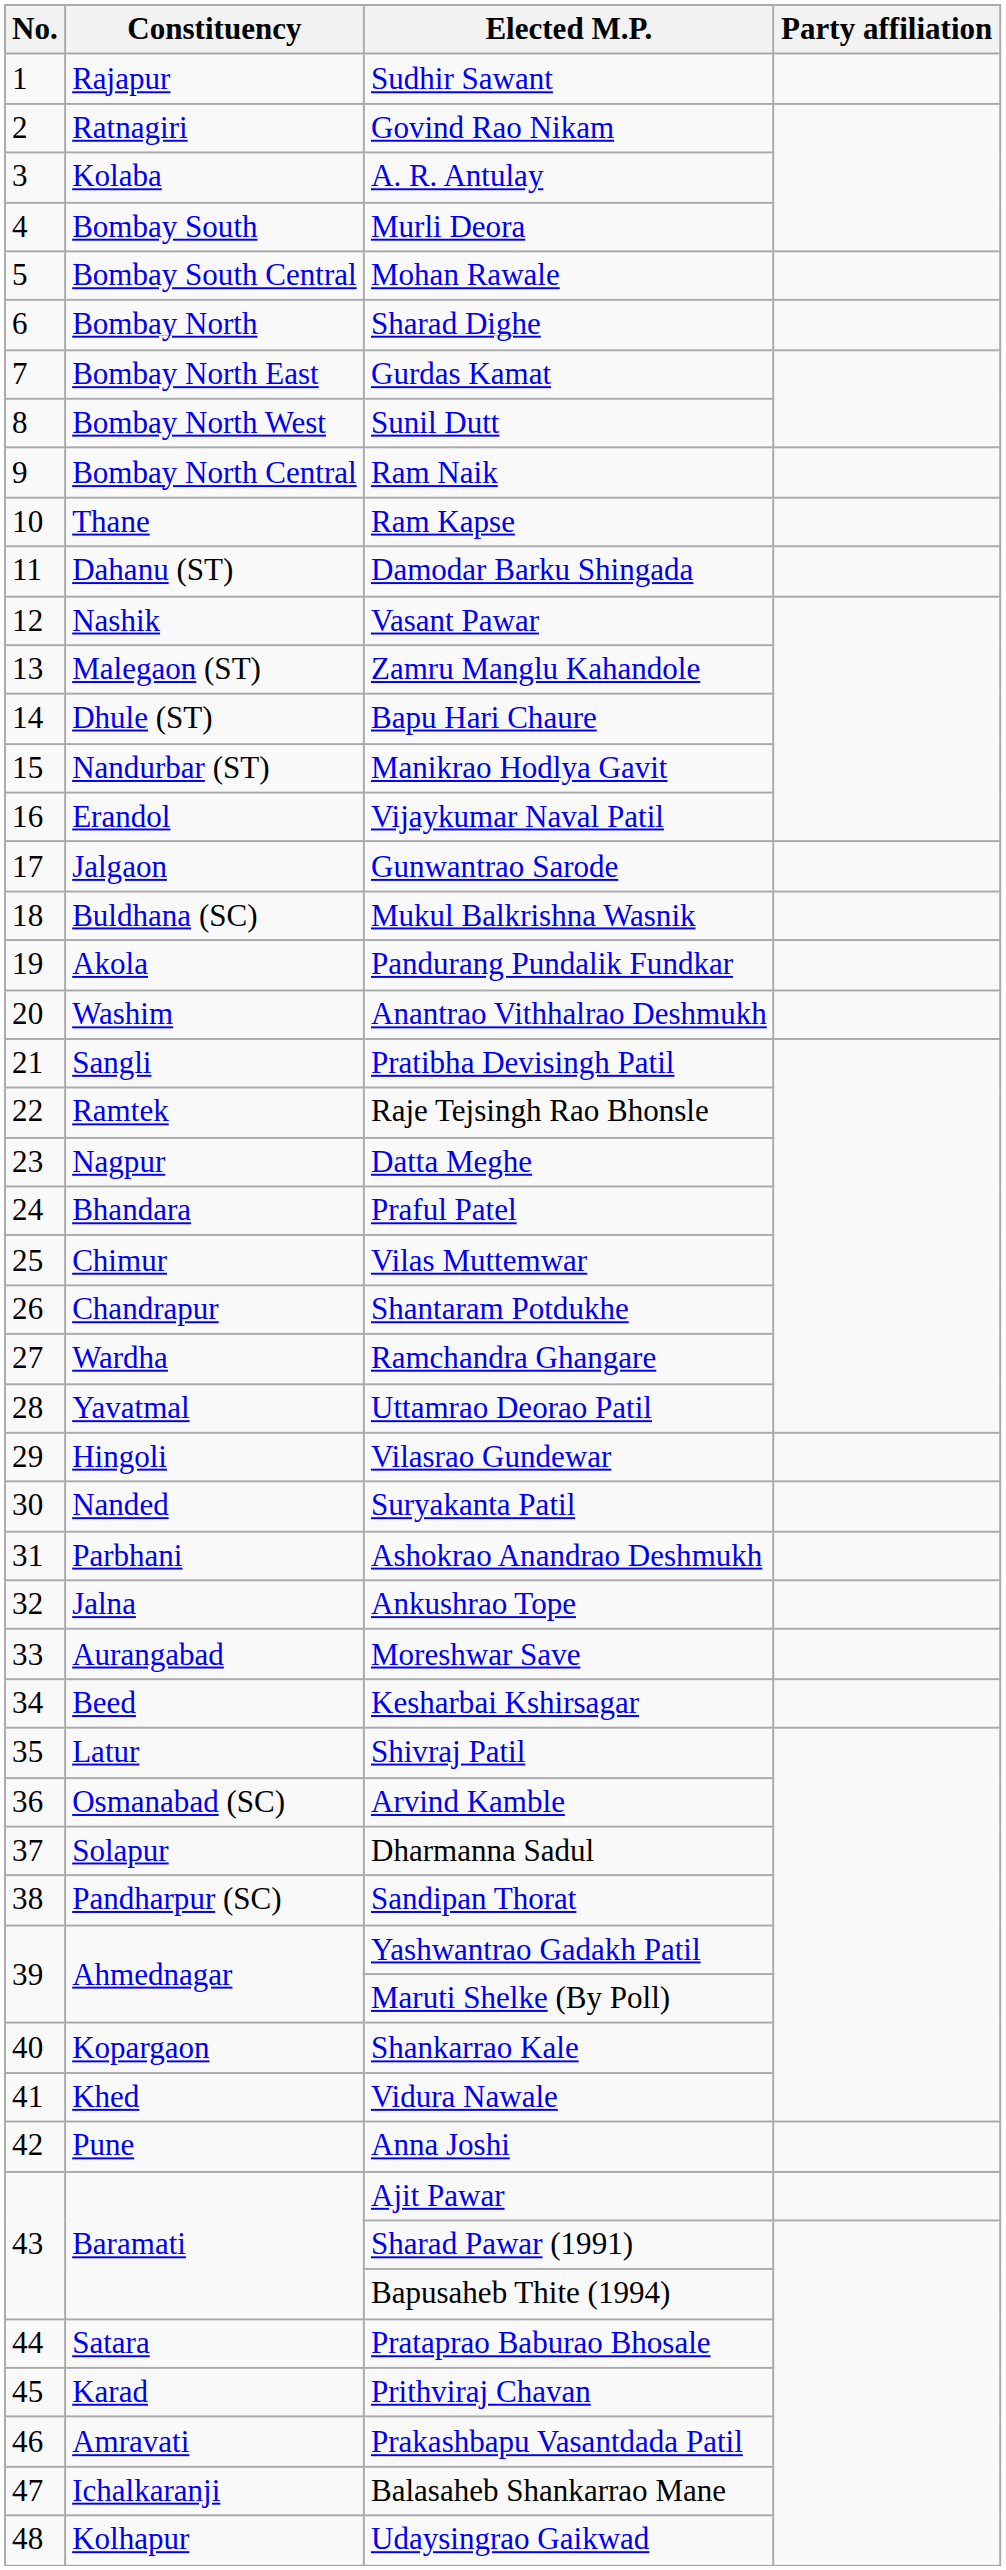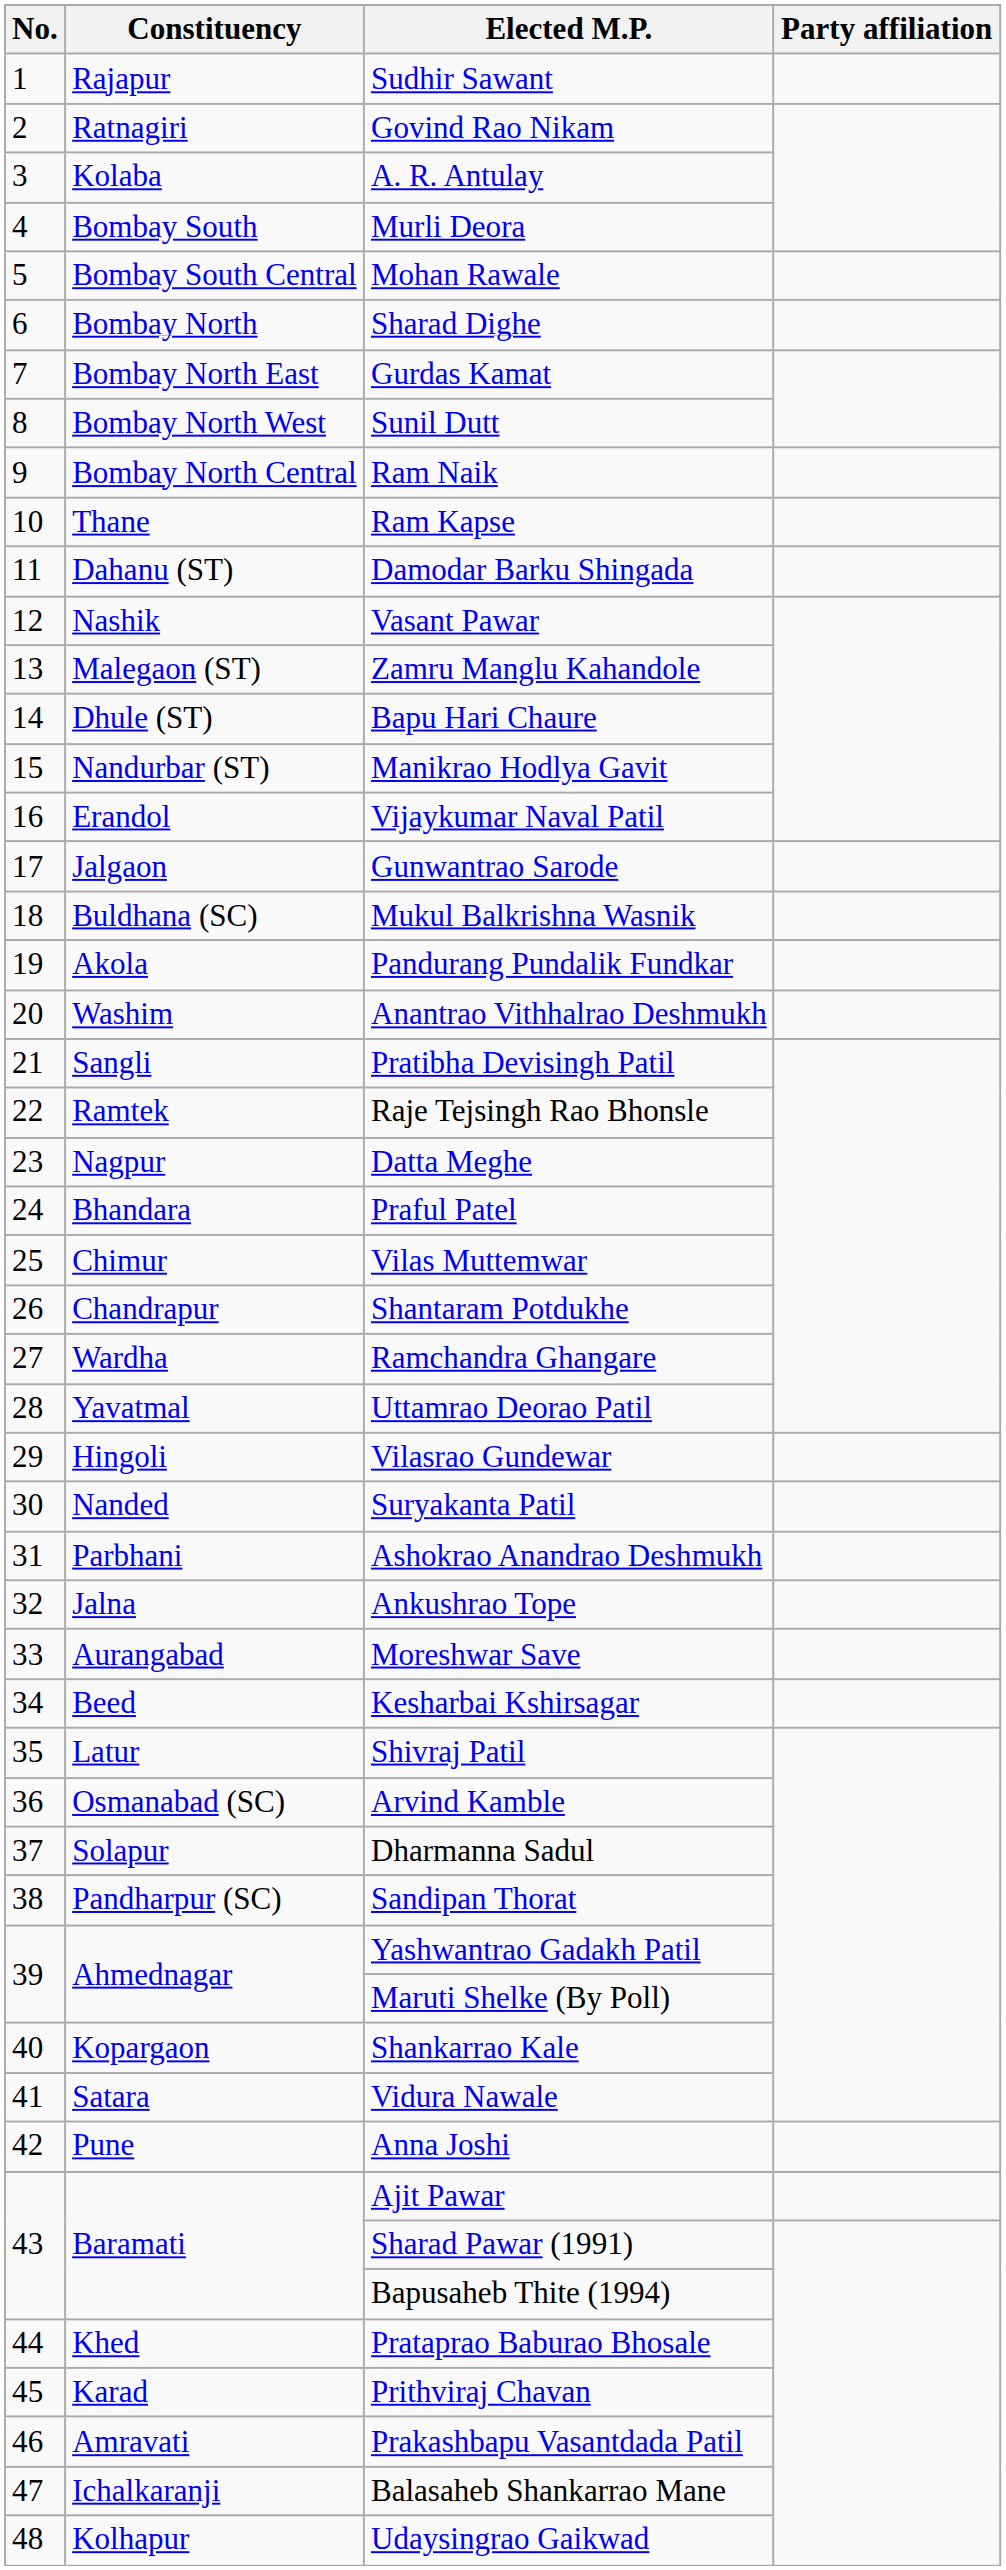 <table class="wikitable">
 <tr>
 <th>No.</th>
 <th>Constituency</th>
 <th>Elected M.P.</th>
 <th colspan="2">Party affiliation</th>
 </tr>
 <tr>
 <td>1</td>
 <td><a href='#'>Rajapur</a></td>
 <td><a href='#'>Sudhir Sawant</a></td>
 <td></td>
 </tr>
 <tr>
 <td>2</td>
 <td><a href='#'>Ratnagiri</a></td>
 <td><a href='#'>Govind Rao Nikam</a></td>
 </tr>
 <tr>
 <td>3</td>
 <td><a href='#'>Kolaba</a></td>
 <td><a href='#'>A. R. Antulay</a></td>
 </tr>
 <tr>
 <td>4</td>
 <td><a href='#'>Bombay South</a></td>
 <td><a href='#'>Murli Deora</a></td>
 </tr>
 <tr>
 <td>5</td>
 <td><a href='#'>Bombay South Central</a></td>
 <td><a href='#'>Mohan Rawale</a></td>
 <td></td>
 </tr>
 <tr>
 <td>6</td>
 <td><a href='#'>Bombay North</a></td>
 <td><a href='#'>Sharad Dighe</a></td>
 <td></td>
 </tr>
 <tr>
 <td>7</td>
 <td><a href='#'>Bombay North East</a></td>
 <td><a href='#'>Gurdas Kamat</a></td>
 </tr>
 <tr>
 <td>8</td>
 <td><a href='#'>Bombay North West</a></td>
 <td><a href='#'>Sunil Dutt</a></td>
 </tr>
 <tr>
 <td>9</td>
 <td><a href='#'>Bombay North Central</a></td>
 <td><a href='#'>Ram Naik</a></td>
 <td></td>
 </tr>
 <tr>
 <td>10</td>
 <td><a href='#'>Thane</a></td>
 <td><a href='#'>Ram Kapse</a></td>
 </tr>
 <tr>
 <td>11</td>
 <td><a href='#'>Dahanu</a> (ST)</td>
 <td><a href='#'>Damodar Barku Shingada</a></td>
 <td></td>
 </tr>
 <tr>
 <td>12</td>
 <td><a href='#'>Nashik</a></td>
 <td><a href='#'>Vasant Pawar</a></td>
 </tr>
 <tr>
 <td>13</td>
 <td><a href='#'>Malegaon</a> (ST)</td>
 <td><a href='#'>Zamru Manglu Kahandole</a></td>
 </tr>
 <tr>
 <td>14</td>
 <td><a href='#'>Dhule</a> (ST)</td>
 <td><a href='#'>Bapu Hari Chaure</a></td>
 </tr>
 <tr>
 <td>15</td>
 <td><a href='#'>Nandurbar</a> (ST)</td>
 <td><a href='#'>Manikrao Hodlya Gavit</a></td>
 </tr>
 <tr>
 <td>16</td>
 <td><a href='#'>Erandol</a></td>
 <td><a href='#'>Vijaykumar Naval Patil</a></td>
 </tr>
 <tr>
 <td>17</td>
 <td><a href='#'>Jalgaon</a></td>
 <td><a href='#'>Gunwantrao Sarode</a></td>
 <td></td>
 </tr>
 <tr>
 <td>18</td>
 <td><a href='#'>Buldhana</a> (SC)</td>
 <td><a href='#'>Mukul Balkrishna Wasnik</a></td>
 <td></td>
 </tr>
 <tr>
 <td>19</td>
 <td><a href='#'>Akola</a></td>
 <td><a href='#'>Pandurang Pundalik Fundkar</a></td>
 <td></td>
 </tr>
 <tr>
 <td>20</td>
 <td><a href='#'>Washim</a></td>
 <td><a href='#'>Anantrao Vithhalrao Deshmukh</a></td>
 <td></td>
 </tr>
 <tr>
 <td>21</td>
 <td><a href='#'>Sangli</a></td>
 <td><a href='#'>Pratibha Devisingh Patil</a></td>
 </tr>
 <tr>
 <td>22</td>
 <td><a href='#'>Ramtek</a></td>
 <td>Raje Tejsingh Rao Bhonsle</td>
 </tr>
 <tr>
 <td>23</td>
 <td><a href='#'>Nagpur</a></td>
 <td><a href='#'>Datta Meghe</a></td>
 </tr>
 <tr>
 <td>24</td>
 <td><a href='#'>Bhandara</a></td>
 <td><a href='#'>Praful Patel</a></td>
 </tr>
 <tr>
 <td>25</td>
 <td><a href='#'>Chimur</a></td>
 <td><a href='#'>Vilas Muttemwar</a></td>
 </tr>
 <tr>
 <td>26</td>
 <td><a href='#'>Chandrapur</a></td>
 <td><a href='#'>Shantaram Potdukhe</a></td>
 </tr>
 <tr>
 <td>27</td>
 <td><a href='#'>Wardha</a></td>
 <td><a href='#'>Ramchandra Ghangare</a></td>
 </tr>
 <tr>
 <td>28</td>
 <td><a href='#'>Yavatmal</a></td>
 <td><a href='#'>Uttamrao Deorao Patil</a></td>
 </tr>
 <tr>
 <td>29</td>
 <td><a href='#'>Hingoli</a></td>
 <td><a href='#'>Vilasrao Gundewar</a></td>
 <td></td>
 </tr>
 <tr>
 <td>30</td>
 <td><a href='#'>Nanded</a></td>
 <td><a href='#'>Suryakanta Patil</a></td>
 <td></td>
 </tr>
 <tr>
 <td>31</td>
 <td><a href='#'>Parbhani</a></td>
 <td><a href='#'>Ashokrao Anandrao Deshmukh</a></td>
 <td></td>
 </tr>
 <tr>
 <td>32</td>
 <td><a href='#'>Jalna</a></td>
 <td><a href='#'>Ankushrao Tope</a></td>
 <td></td>
 </tr>
 <tr>
 <td>33</td>
 <td><a href='#'>Aurangabad</a></td>
 <td><a href='#'>Moreshwar Save</a></td>
 <td></td>
 </tr>
 <tr>
 <td>34</td>
 <td><a href='#'>Beed</a></td>
 <td><a href='#'>Kesharbai Kshirsagar</a></td>
 <td></td>
 </tr>
 <tr>
 <td>35</td>
 <td><a href='#'>Latur</a></td>
 <td><a href='#'>Shivraj Patil</a></td>
 </tr>
 <tr>
 <td>36</td>
 <td><a href='#'>Osmanabad</a> (SC)</td>
 <td><a href='#'>Arvind Kamble</a></td>
 </tr>
 <tr>
 <td>37</td>
 <td><a href='#'>Solapur</a></td>
 <td>Dharmanna Sadul</td>
 </tr>
 <tr>
 <td>38</td>
 <td><a href='#'>Pandharpur</a> (SC)</td>
 <td><a href='#'>Sandipan Thorat</a></td>
 </tr>
 <tr>
 <td rowspan=2>39</td>
 <td rowspan=2><a href='#'>Ahmednagar</a></td>
 <td><a href='#'>Yashwantrao Gadakh Patil</a></td>
 </tr>
 <tr>
 <td><a href='#'>Maruti Shelke</a> (By Poll)</td>
 </tr>
 <tr>
 <td>40</td>
 <td><a href='#'>Kopargaon</a></td>
 <td><a href='#'>Shankarrao Kale</a></td>
 </tr>
 <tr>
 <td>41</td>
-<td><a href='#'>Khed</a></td>
+<td><a href='#'>Satara</a></td>
 <td><a href='#'>Vidura Nawale</a></td>
 </tr>
 <tr>
 <td>42</td>
 <td><a href='#'>Pune</a></td>
 <td><a href='#'>Anna Joshi</a></td>
 <td></td>
 </tr>
 <tr>
 <td rowspan=3>43</td>
 <td rowspan=3><a href='#'>Baramati</a></td>
 <td><a href='#'>Ajit Pawar</a></td>
 <td></td>
 </tr>
 <tr>
 <td><a href='#'>Sharad Pawar</a> (1991)</td>
 </tr>
 <tr>
 <td>Bapusaheb Thite (1994)</td>
 </tr>
 <tr>
 <td>44</td>
-<td><a href='#'>Satara</a></td>
+<td><a href='#'>Khed</a></td>
 <td><a href='#'>Prataprao Baburao Bhosale</a></td>
 </tr>
 <tr>
 <td>45</td>
 <td><a href='#'>Karad</a></td>
 <td><a href='#'>Prithviraj Chavan</a></td>
 </tr>
 <tr>
 <td>46</td>
 <td><a href='#'>Amravati</a></td>
 <td><a href='#'>Prakashbapu Vasantdada Patil</a></td>
 </tr>
 <tr>
 <td>47</td>
 <td><a href='#'>Ichalkaranji</a></td>
 <td>Balasaheb Shankarrao Mane</td>
 </tr>
 <tr>
 <td>48</td>
 <td><a href='#'>Kolhapur</a></td>
 <td><a href='#'>Udaysingrao Gaikwad</a></td>
 </tr>
 </table>
